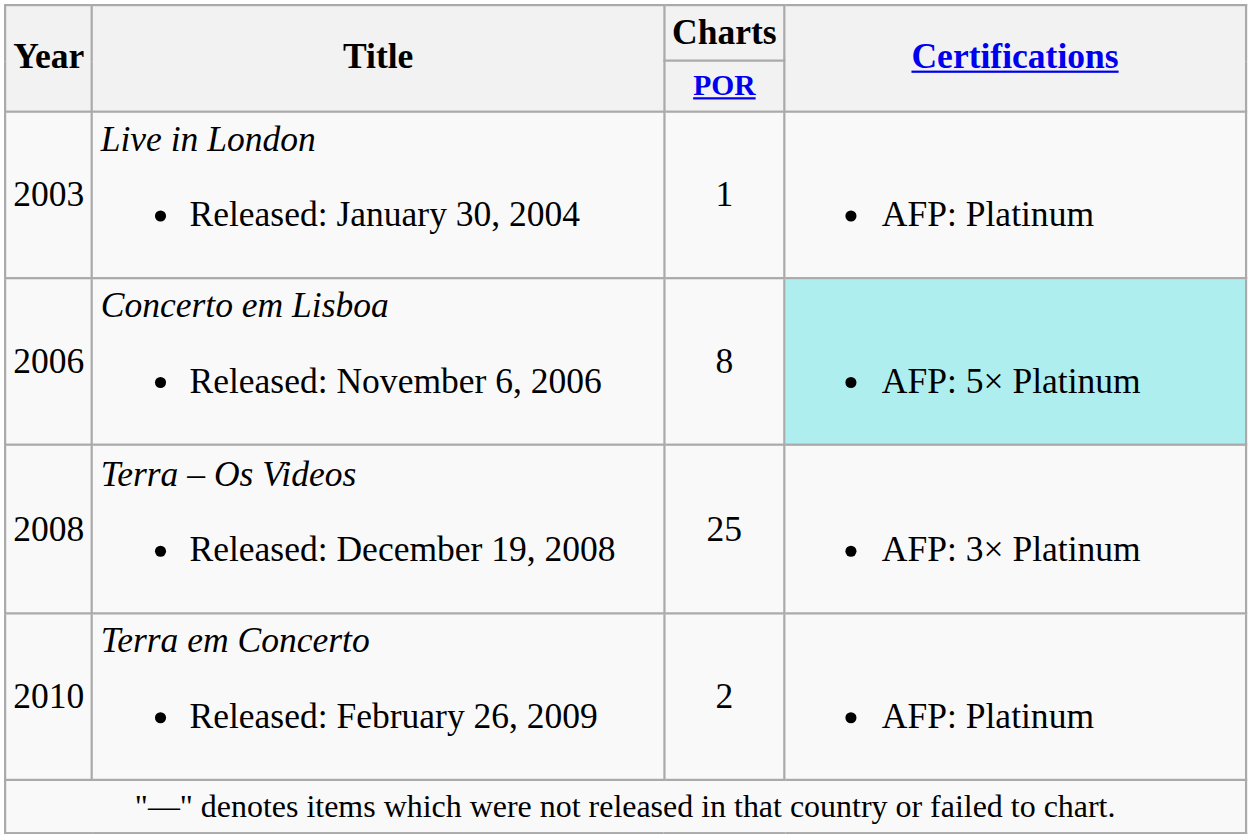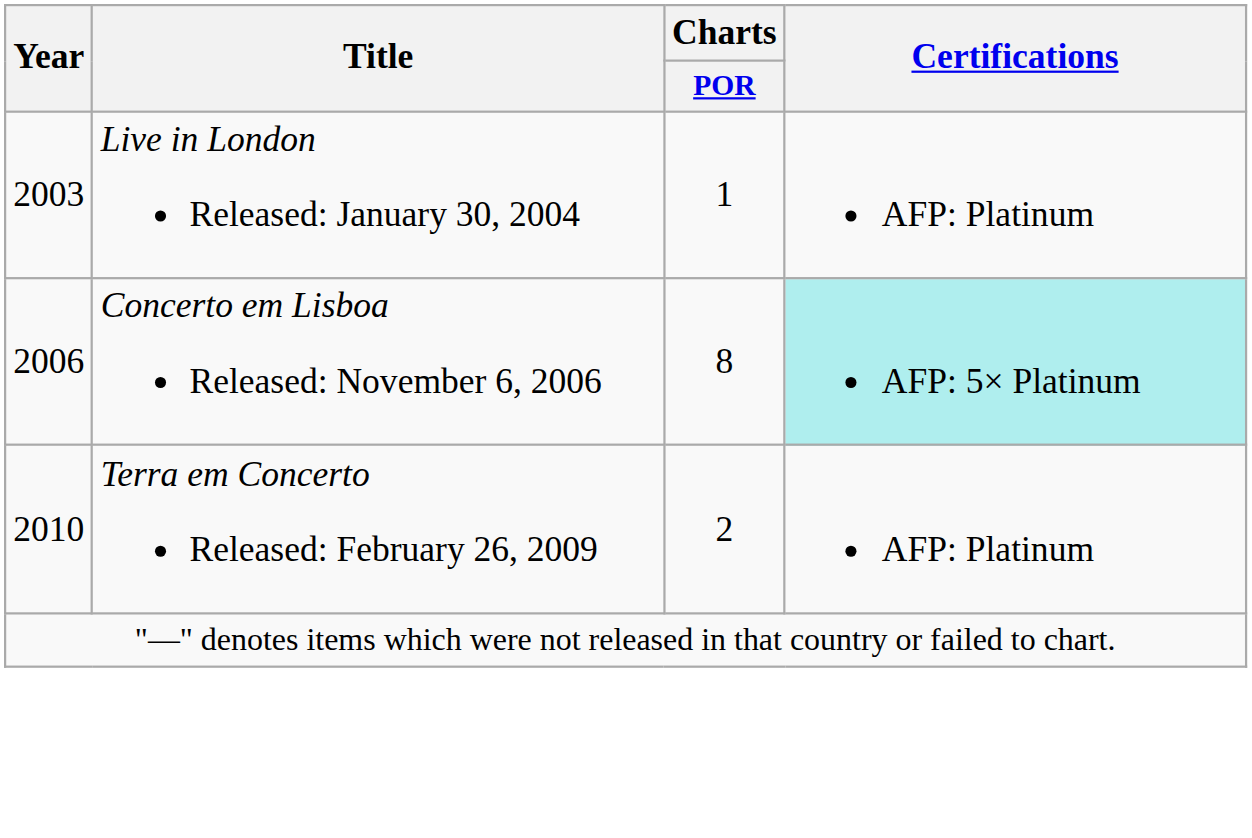 <table class="wikitable">
 <tr>
 <th rowspan="2">Year</th>
 <th width="250" rowspan="2">Title</th>
 <th>Charts</th>
 <th width="200" rowspan="2"><a href='#'>Certifications</a></th>
 </tr>
 <tr style="font-size:smaller;">
 <th width="30"><a href='#'>POR</a></th>
 </tr>
 <tr>
 <td>2003</td>
 <td><em>Live in London</em><br><ul><li>Released: January 30, 2004</li></ul></td>
 <td align="center">1<br></td>
 <td><br><ul><li>AFP: Platinum</li></ul></td>
 </tr>
 <tr>
 <td>2006</td>
 <td><em>Concerto em Lisboa</em><br><ul><li>Released: November 6, 2006</li></ul></td>
 <td align="center">8<br></td>
 <td style="background: paleturquoise;"><br><ul><li>AFP: 5× Platinum</li></ul></td>
 </tr>
 <tr>
-<td>2008</td>
-<td><em>Terra – Os Videos</em><br><ul><li>Released: December 19, 2008</li></ul></td>
-<td align="center">25<br></td>
-<td><br><ul><li>AFP: 3× Platinum</li></ul></td>
-</tr>
-<tr>
 <td>2010</td>
 <td><em>Terra em Concerto</em><br><ul><li>Released: February 26, 2009</li></ul></td>
 <td align="center">2<br></td>
 <td><br><ul><li>AFP: Platinum</li></ul></td>
 </tr>
 <tr>
 <td colspan="4" align="center" style="font-size:90%;">"—" denotes items which were not released in that country or failed to chart.</td>
 </tr>
 </table>
